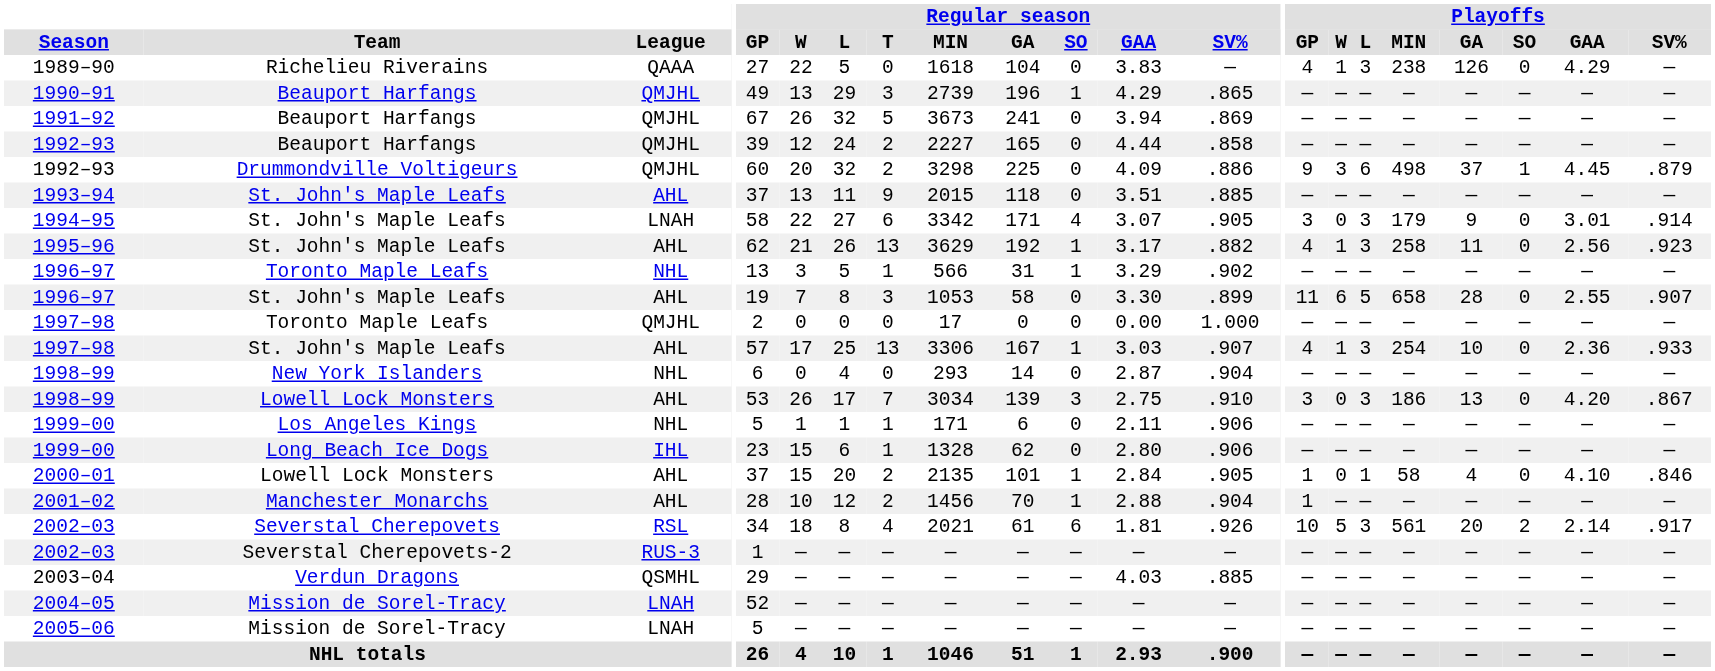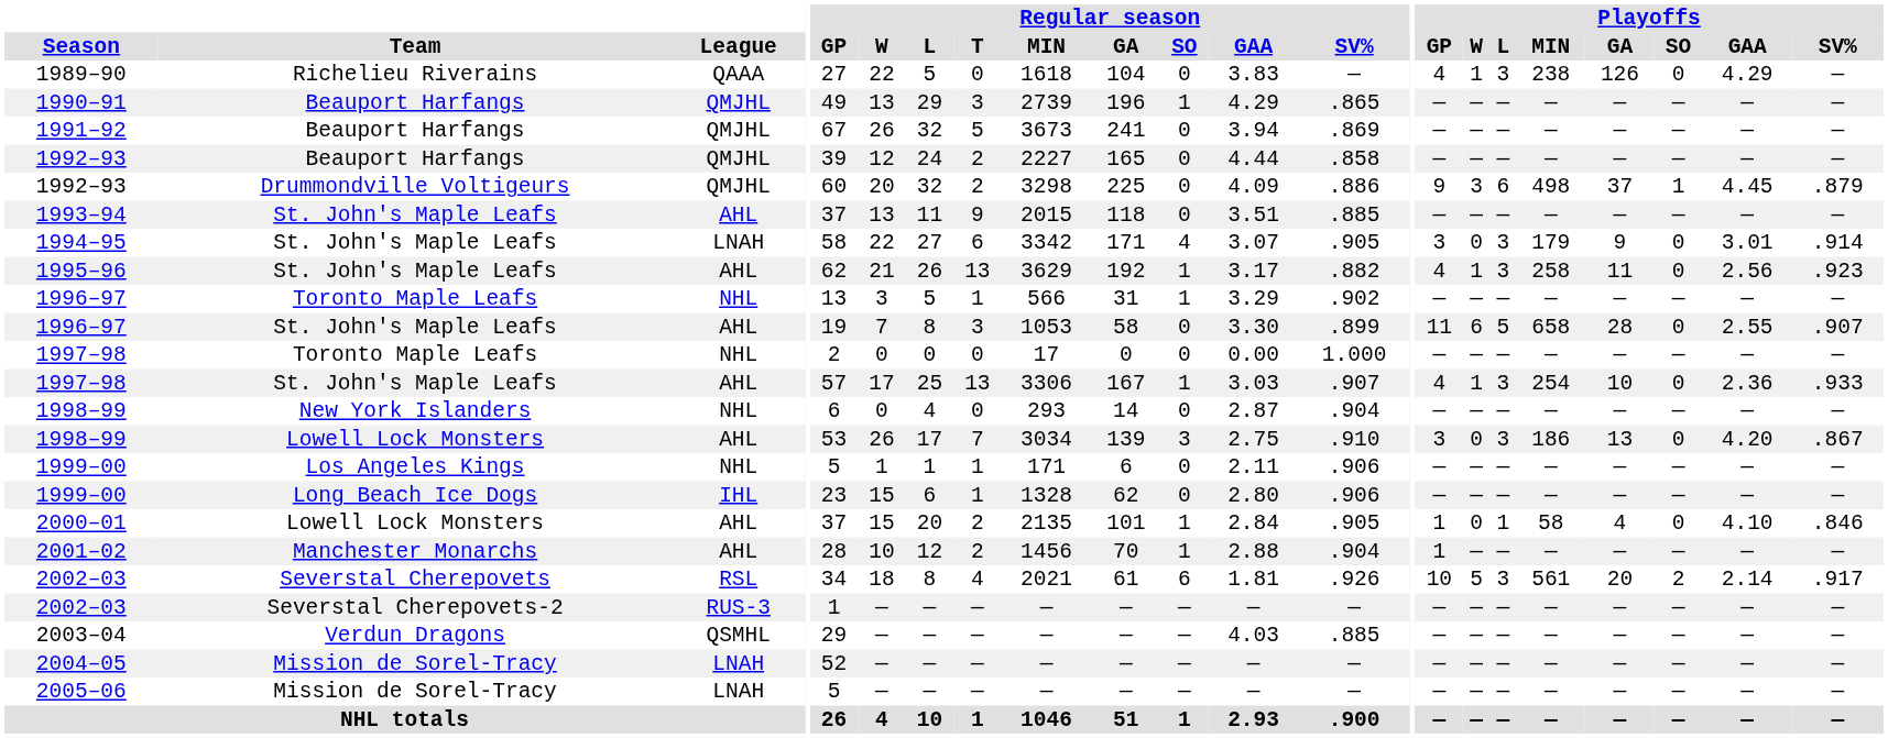 <table border="0" cellpadding="1" cellspacing="0" style="width:90%; text-align:center;">
 <tr bgcolor="#e0e0e0">
 <th colspan="3" bgcolor="#ffffff"></th>
 <th rowspan="99" bgcolor="#ffffff"></th>
 <th colspan="9" bgcolor="#e0e0e0"><a href='#'>Regular season</a></th>
 <th rowspan="99" bgcolor="#ffffff"></th>
 <th colspan="8" bgcolor="#e0e0e0"><a href='#'>Playoffs</a></th>
 </tr>
 <tr bgcolor="#e0e0e0">
 <th><a href='#'>Season</a></th>
 <th>Team</th>
 <th>League</th>
 <th>GP</th>
 <th>W</th>
 <th>L</th>
 <th>T</th>
 <th>MIN</th>
 <th>GA</th>
 <th><a href='#'>SO</a></th>
 <th><a href='#'>GAA</a></th>
 <th><a href='#'>SV%</a></th>
 <th>GP</th>
 <th>W</th>
 <th>L</th>
 <th>MIN</th>
 <th>GA</th>
 <th>SO</th>
 <th>GAA</th>
 <th>SV%</th>
 </tr>
 <tr>
 <td>1989–90</td>
 <td>Richelieu Riverains</td>
 <td>QAAA</td>
 <td>27</td>
 <td>22</td>
 <td>5</td>
 <td>0</td>
 <td>1618</td>
 <td>104</td>
 <td>0</td>
 <td>3.83</td>
 <td>—</td>
 <td>4</td>
 <td>1</td>
 <td>3</td>
 <td>238</td>
 <td>126</td>
 <td>0</td>
 <td>4.29</td>
 <td>—</td>
 </tr>
 <tr bgcolor="#f0f0f0">
 <td><a href='#'>1990–91</a></td>
 <td><a href='#'>Beauport Harfangs</a></td>
 <td><a href='#'>QMJHL</a></td>
 <td>49</td>
 <td>13</td>
 <td>29</td>
 <td>3</td>
 <td>2739</td>
 <td>196</td>
 <td>1</td>
 <td>4.29</td>
 <td>.865</td>
 <td>—</td>
 <td>—</td>
 <td>—</td>
 <td>—</td>
 <td>—</td>
 <td>—</td>
 <td>—</td>
 <td>—</td>
 </tr>
 <tr>
 <td><a href='#'>1991–92</a></td>
 <td>Beauport Harfangs</td>
 <td>QMJHL</td>
 <td>67</td>
 <td>26</td>
 <td>32</td>
 <td>5</td>
 <td>3673</td>
 <td>241</td>
 <td>0</td>
 <td>3.94</td>
 <td>.869</td>
 <td>—</td>
 <td>—</td>
 <td>—</td>
 <td>—</td>
 <td>—</td>
 <td>—</td>
 <td>—</td>
 <td>—</td>
 </tr>
 <tr bgcolor="#f0f0f0">
 <td><a href='#'>1992–93</a></td>
 <td>Beauport Harfangs</td>
 <td>QMJHL</td>
 <td>39</td>
 <td>12</td>
 <td>24</td>
 <td>2</td>
 <td>2227</td>
 <td>165</td>
 <td>0</td>
 <td>4.44</td>
 <td>.858</td>
 <td>—</td>
 <td>—</td>
 <td>—</td>
 <td>—</td>
 <td>—</td>
 <td>—</td>
 <td>—</td>
 <td>—</td>
 </tr>
 <tr>
 <td>1992–93</td>
 <td><a href='#'>Drummondville Voltigeurs</a></td>
 <td>QMJHL</td>
 <td>60</td>
 <td>20</td>
 <td>32</td>
 <td>2</td>
 <td>3298</td>
 <td>225</td>
 <td>0</td>
 <td>4.09</td>
 <td>.886</td>
 <td>9</td>
 <td>3</td>
 <td>6</td>
 <td>498</td>
 <td>37</td>
 <td>1</td>
 <td>4.45</td>
 <td>.879</td>
 </tr>
 <tr bgcolor="#f0f0f0">
 <td><a href='#'>1993–94</a></td>
 <td><a href='#'>St. John's Maple Leafs</a></td>
 <td><a href='#'>AHL</a></td>
 <td>37</td>
 <td>13</td>
 <td>11</td>
 <td>9</td>
 <td>2015</td>
 <td>118</td>
 <td>0</td>
 <td>3.51</td>
 <td>.885</td>
 <td>—</td>
 <td>—</td>
 <td>—</td>
 <td>—</td>
 <td>—</td>
 <td>—</td>
 <td>—</td>
 <td>—</td>
 </tr>
 <tr>
 <td><a href='#'>1994–95</a></td>
 <td>St. John's Maple Leafs</td>
 <td>LNAH</td>
 <td>58</td>
 <td>22</td>
 <td>27</td>
 <td>6</td>
 <td>3342</td>
 <td>171</td>
 <td>4</td>
 <td>3.07</td>
 <td>.905</td>
 <td>3</td>
 <td>0</td>
 <td>3</td>
 <td>179</td>
 <td>9</td>
 <td>0</td>
 <td>3.01</td>
 <td>.914</td>
 </tr>
 <tr bgcolor="#f0f0f0">
 <td><a href='#'>1995–96</a></td>
 <td>St. John's Maple Leafs</td>
 <td>AHL</td>
 <td>62</td>
 <td>21</td>
 <td>26</td>
 <td>13</td>
 <td>3629</td>
 <td>192</td>
 <td>1</td>
 <td>3.17</td>
 <td>.882</td>
 <td>4</td>
 <td>1</td>
 <td>3</td>
 <td>258</td>
 <td>11</td>
 <td>0</td>
 <td>2.56</td>
 <td>.923</td>
 </tr>
 <tr>
 <td><a href='#'>1996–97</a></td>
 <td><a href='#'>Toronto Maple Leafs</a></td>
 <td><a href='#'>NHL</a></td>
 <td>13</td>
 <td>3</td>
 <td>5</td>
 <td>1</td>
 <td>566</td>
 <td>31</td>
 <td>1</td>
 <td>3.29</td>
 <td>.902</td>
 <td>—</td>
 <td>—</td>
 <td>—</td>
 <td>—</td>
 <td>—</td>
 <td>—</td>
 <td>—</td>
 <td>—</td>
 </tr>
 <tr bgcolor="#f0f0f0">
 <td><a href='#'>1996–97</a></td>
 <td>St. John's Maple Leafs</td>
 <td>AHL</td>
 <td>19</td>
 <td>7</td>
 <td>8</td>
 <td>3</td>
 <td>1053</td>
 <td>58</td>
 <td>0</td>
 <td>3.30</td>
 <td>.899</td>
 <td>11</td>
 <td>6</td>
 <td>5</td>
 <td>658</td>
 <td>28</td>
 <td>0</td>
 <td>2.55</td>
 <td>.907</td>
 </tr>
 <tr>
 <td><a href='#'>1997–98</a></td>
 <td>Toronto Maple Leafs</td>
-<td>QMJHL</td>
+<td>NHL</td>
 <td>2</td>
 <td>0</td>
 <td>0</td>
 <td>0</td>
 <td>17</td>
 <td>0</td>
 <td>0</td>
 <td>0.00</td>
 <td>1.000</td>
 <td>—</td>
 <td>—</td>
 <td>—</td>
 <td>—</td>
 <td>—</td>
 <td>—</td>
 <td>—</td>
 <td>—</td>
 </tr>
 <tr bgcolor="#f0f0f0">
 <td><a href='#'>1997–98</a></td>
 <td>St. John's Maple Leafs</td>
 <td>AHL</td>
 <td>57</td>
 <td>17</td>
 <td>25</td>
 <td>13</td>
 <td>3306</td>
 <td>167</td>
 <td>1</td>
 <td>3.03</td>
 <td>.907</td>
 <td>4</td>
 <td>1</td>
 <td>3</td>
 <td>254</td>
 <td>10</td>
 <td>0</td>
 <td>2.36</td>
 <td>.933</td>
 </tr>
 <tr>
 <td><a href='#'>1998–99</a></td>
 <td><a href='#'>New York Islanders</a></td>
 <td>NHL</td>
 <td>6</td>
 <td>0</td>
 <td>4</td>
 <td>0</td>
 <td>293</td>
 <td>14</td>
 <td>0</td>
 <td>2.87</td>
 <td>.904</td>
 <td>—</td>
 <td>—</td>
 <td>—</td>
 <td>—</td>
 <td>—</td>
 <td>—</td>
 <td>—</td>
 <td>—</td>
 </tr>
 <tr bgcolor="#f0f0f0">
 <td><a href='#'>1998–99</a></td>
 <td><a href='#'>Lowell Lock Monsters</a></td>
 <td>AHL</td>
 <td>53</td>
 <td>26</td>
 <td>17</td>
 <td>7</td>
 <td>3034</td>
 <td>139</td>
 <td>3</td>
 <td>2.75</td>
 <td>.910</td>
 <td>3</td>
 <td>0</td>
 <td>3</td>
 <td>186</td>
 <td>13</td>
 <td>0</td>
 <td>4.20</td>
 <td>.867</td>
 </tr>
 <tr>
 <td><a href='#'>1999–00</a></td>
 <td><a href='#'>Los Angeles Kings</a></td>
 <td>NHL</td>
 <td>5</td>
 <td>1</td>
 <td>1</td>
 <td>1</td>
 <td>171</td>
 <td>6</td>
 <td>0</td>
 <td>2.11</td>
 <td>.906</td>
 <td>—</td>
 <td>—</td>
 <td>—</td>
 <td>—</td>
 <td>—</td>
 <td>—</td>
 <td>—</td>
 <td>—</td>
 </tr>
 <tr bgcolor="#f0f0f0">
 <td><a href='#'>1999–00</a></td>
 <td><a href='#'>Long Beach Ice Dogs</a></td>
 <td><a href='#'>IHL</a></td>
 <td>23</td>
 <td>15</td>
 <td>6</td>
 <td>1</td>
 <td>1328</td>
 <td>62</td>
 <td>0</td>
 <td>2.80</td>
 <td>.906</td>
 <td>—</td>
 <td>—</td>
 <td>—</td>
 <td>—</td>
 <td>—</td>
 <td>—</td>
 <td>—</td>
 <td>—</td>
 </tr>
 <tr>
 <td><a href='#'>2000–01</a></td>
 <td>Lowell Lock Monsters</td>
 <td>AHL</td>
 <td>37</td>
 <td>15</td>
 <td>20</td>
 <td>2</td>
 <td>2135</td>
 <td>101</td>
 <td>1</td>
 <td>2.84</td>
 <td>.905</td>
 <td>1</td>
 <td>0</td>
 <td>1</td>
 <td>58</td>
 <td>4</td>
 <td>0</td>
 <td>4.10</td>
 <td>.846</td>
 </tr>
 <tr bgcolor="#f0f0f0">
 <td><a href='#'>2001–02</a></td>
 <td><a href='#'>Manchester Monarchs</a></td>
 <td>AHL</td>
 <td>28</td>
 <td>10</td>
 <td>12</td>
 <td>2</td>
 <td>1456</td>
 <td>70</td>
 <td>1</td>
 <td>2.88</td>
 <td>.904</td>
 <td>1</td>
 <td>—</td>
 <td>—</td>
 <td>—</td>
 <td>—</td>
 <td>—</td>
 <td>—</td>
 <td>—</td>
 </tr>
 <tr>
 <td><a href='#'>2002–03</a></td>
 <td><a href='#'>Severstal Cherepovets</a></td>
 <td><a href='#'>RSL</a></td>
 <td>34</td>
 <td>18</td>
 <td>8</td>
 <td>4</td>
 <td>2021</td>
 <td>61</td>
 <td>6</td>
 <td>1.81</td>
 <td>.926</td>
 <td>10</td>
 <td>5</td>
 <td>3</td>
 <td>561</td>
 <td>20</td>
 <td>2</td>
 <td>2.14</td>
 <td>.917</td>
 </tr>
 <tr bgcolor="#f0f0f0">
 <td><a href='#'>2002–03</a></td>
 <td>Severstal Cherepovets-2</td>
 <td><a href='#'>RUS-3</a></td>
 <td>1</td>
 <td>—</td>
 <td>—</td>
 <td>—</td>
 <td>—</td>
 <td>—</td>
 <td>—</td>
 <td>—</td>
 <td>—</td>
 <td>—</td>
 <td>—</td>
 <td>—</td>
 <td>—</td>
 <td>—</td>
 <td>—</td>
 <td>—</td>
 <td>—</td>
 </tr>
 <tr>
 <td>2003–04</td>
 <td><a href='#'>Verdun Dragons</a></td>
 <td>QSMHL</td>
 <td>29</td>
 <td>—</td>
 <td>—</td>
 <td>—</td>
 <td>—</td>
 <td>—</td>
 <td>—</td>
 <td>4.03</td>
 <td>.885</td>
 <td>—</td>
 <td>—</td>
 <td>—</td>
 <td>—</td>
 <td>—</td>
 <td>—</td>
 <td>—</td>
 <td>—</td>
 </tr>
 <tr bgcolor="#f0f0f0">
 <td><a href='#'>2004–05</a></td>
 <td><a href='#'>Mission de Sorel-Tracy</a></td>
 <td><a href='#'>LNAH</a></td>
 <td>52</td>
 <td>—</td>
 <td>—</td>
 <td>—</td>
 <td>—</td>
 <td>—</td>
 <td>—</td>
 <td>—</td>
 <td>—</td>
 <td>—</td>
 <td>—</td>
 <td>—</td>
 <td>—</td>
 <td>—</td>
 <td>—</td>
 <td>—</td>
 <td>—</td>
 </tr>
 <tr>
 <td><a href='#'>2005–06</a></td>
 <td>Mission de Sorel-Tracy</td>
 <td>LNAH</td>
 <td>5</td>
 <td>—</td>
 <td>—</td>
 <td>—</td>
 <td>—</td>
 <td>—</td>
 <td>—</td>
 <td>—</td>
 <td>—</td>
 <td>—</td>
 <td>—</td>
 <td>—</td>
 <td>—</td>
 <td>—</td>
 <td>—</td>
 <td>—</td>
 <td>—</td>
 </tr>
 <tr bgcolor="#e0e0e0">
 <th colspan=3>NHL totals</th>
 <th>26</th>
 <th>4</th>
 <th>10</th>
 <th>1</th>
 <th>1046</th>
 <th>51</th>
 <th>1</th>
 <th>2.93</th>
 <th>.900</th>
 <th>—</th>
 <th>—</th>
 <th>—</th>
 <th>—</th>
 <th>—</th>
 <th>—</th>
 <th>—</th>
 <th>—</th>
 </tr>
 </table>
